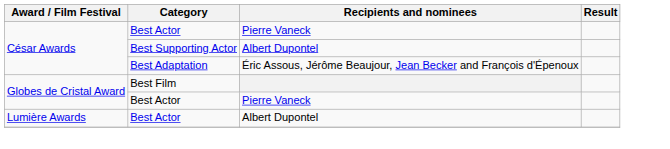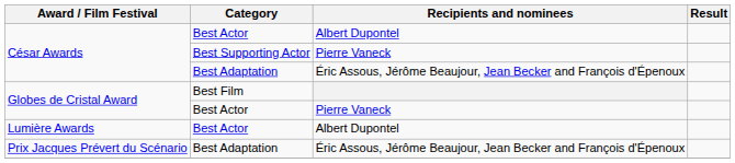 <table class="wikitable plainrowheaders sortable">
 <tr style="background:#ccc; text-align:center;">
 <th scope="col">Award / Film Festival</th>
 <th scope="col">Category</th>
 <th scope="col">Recipients and nominees</th>
 <th scope="col">Result</th>
 </tr>
 <tr>
 <td rowspan=3><a href='#'>César Awards</a></td>
 <td><a href='#'>Best Actor</a></td>
-<td><a href='#'>Pierre Vaneck</a></td>
+<td><a href='#'>Albert Dupontel</a></td>
 <td></td>
 </tr>
 <tr>
 <td><a href='#'>Best Supporting Actor</a></td>
-<td><a href='#'>Albert Dupontel</a></td>
+<td><a href='#'>Pierre Vaneck</a></td>
 <td></td>
 </tr>
 <tr>
 <td><a href='#'>Best Adaptation</a></td>
 <td>Éric Assous, Jérôme Beaujour, <a href='#'>Jean Becker</a> and François d'Épenoux</td>
 <td></td>
 </tr>
 <tr>
 <td rowspan=2><a href='#'>Globes de Cristal Award</a></td>
 <td>Best Film</td>
 <th></th>
 <td></td>
 </tr>
 <tr>
 <td>Best Actor</td>
 <td><a href='#'>Pierre Vaneck</a></td>
 <td></td>
 </tr>
 <tr>
 <td><a href='#'>Lumière Awards</a></td>
 <td><a href='#'>Best Actor</a></td>
 <td>Albert Dupontel</td>
 <td></td>
 </tr>
 <tr>
+<td><a href='#'>Prix Jacques Prévert du Scénario</a></td>
+<td>Best Adaptation</td>
+<td>Éric Assous, Jérôme Beaujour, Jean Becker and François d'Épenoux</td>
+<td></td>
+</tr>
+<tr>
 </tr>
 </table>
